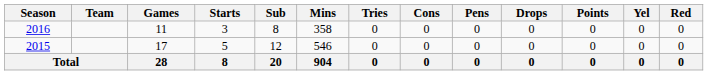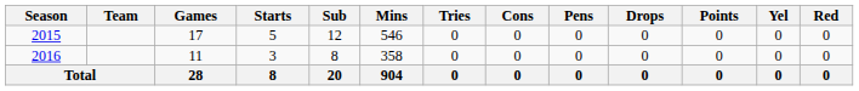 <table class="wikitable" style="text-align:center; line-height:90%; font-size:95%; width:70%;">
 <tr>
 <th>Season</th>
 <th>Team</th>
 <th>Games</th>
 <th>Starts</th>
 <th>Sub</th>
 <th>Mins</th>
 <th>Tries</th>
 <th>Cons</th>
 <th>Pens</th>
 <th>Drops</th>
 <th>Points</th>
 <th>Yel</th>
 <th>Red</th>
 </tr>
 <tr>
-<td><a href='#'>2016</a></td>
+<td><a href='#'>2015</a></td>
 <td></td>
-<td>11</td>
-<td>3</td>
-<td>8</td>
-<td>358</td>
+<td>17</td>
+<td>5</td>
+<td>12</td>
+<td>546</td>
 <td>0</td>
 <td>0</td>
 <td>0</td>
 <td>0</td>
 <td>0</td>
 <td>0</td>
 <td>0</td>
 </tr>
 <tr>
-<td><a href='#'>2015</a></td>
+<td><a href='#'>2016</a></td>
 <td></td>
-<td>17</td>
-<td>5</td>
-<td>12</td>
-<td>546</td>
+<td>11</td>
+<td>3</td>
+<td>8</td>
+<td>358</td>
 <td>0</td>
 <td>0</td>
 <td>0</td>
 <td>0</td>
 <td>0</td>
 <td>0</td>
 <td>0</td>
 </tr>
 <tr>
 <th colspan="2">Total</th>
 <th>28</th>
 <th>8</th>
 <th>20</th>
 <th>904</th>
 <th>0</th>
 <th>0</th>
 <th>0</th>
 <th>0</th>
 <th>0</th>
 <th>0</th>
 <th>0</th>
 </tr>
 </table>
